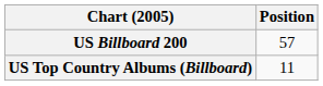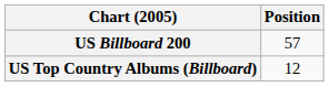 <table class="wikitable sortable plainrowheaders" style="text-align:center">
 <tr>
 <th scope="col">Chart (2005)</th>
 <th scope="col">Position</th>
 </tr>
 <tr>
 <th scope="row">US <em>Billboard</em> 200</th>
 <td>57</td>
 </tr>
 <tr>
 <th scope="row">US Top Country Albums (<em>Billboard</em>)</th>
-<td>11</td>
+<td>12</td>
 </tr>
 </table>
